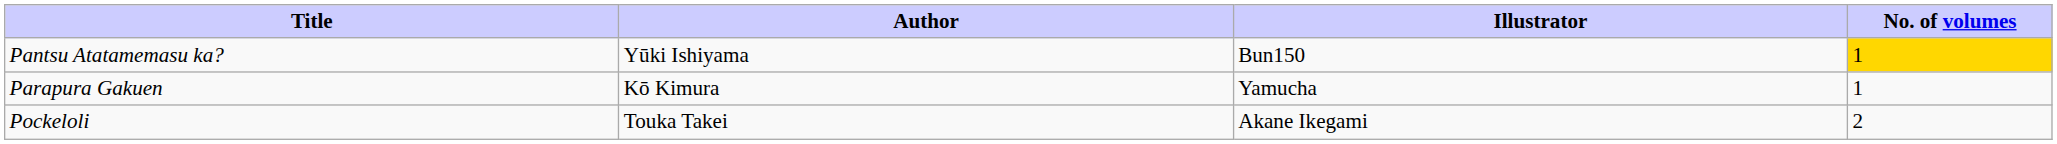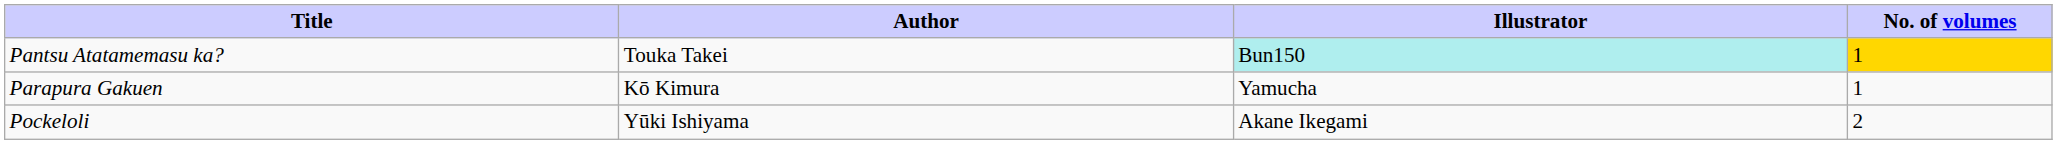 <table class="wikitable" style="width: 98%;">
 <tr>
 <th width=30% style="background:#ccf;">Title</th>
 <th width=30% style="background:#ccf;">Author</th>
 <th width=30% style="background:#ccf;">Illustrator</th>
 <th width=10% style="background:#ccf;">No. of <a href='#'>volumes</a></th>
 </tr>
 <tr>
 <td><em>Pantsu Atatamemasu ka?</em></td>
-<td>Yūki Ishiyama</td>
-<td>Bun150</td>
+<td>Touka Takei</td>
+<td style="background: paleturquoise;">Bun150</td>
 <td style="background: gold;">1</td>
 </tr>
 <tr>
 <td><em>Parapura Gakuen</em></td>
 <td>Kō Kimura</td>
 <td>Yamucha</td>
 <td>1</td>
 </tr>
 <tr>
 <td><em>Pockeloli</em></td>
-<td>Touka Takei</td>
+<td>Yūki Ishiyama</td>
 <td>Akane Ikegami</td>
 <td>2</td>
 </tr>
 </table>
